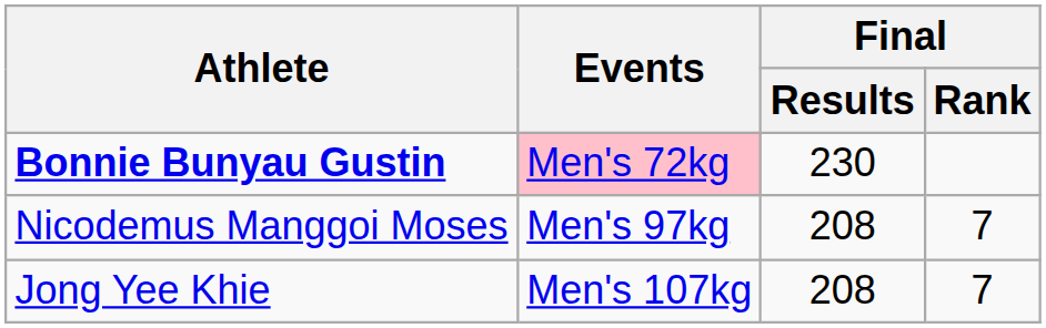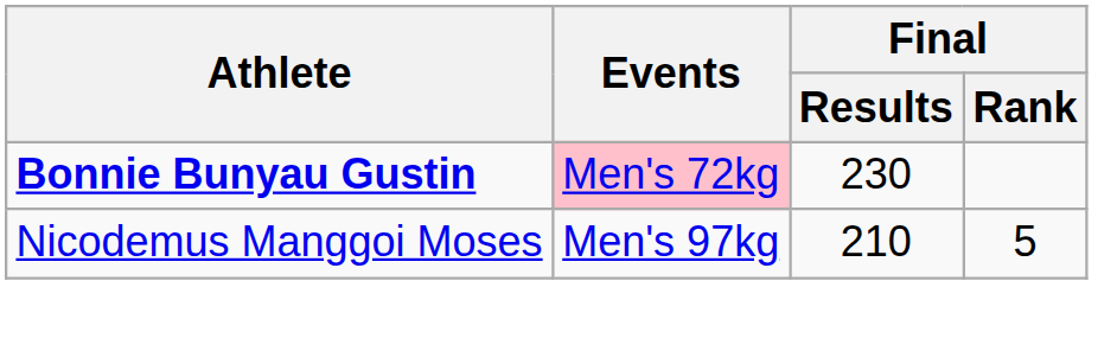 <table class=wikitable>
 <tr>
 <th rowspan="2">Athlete</th>
 <th rowspan="2">Events</th>
 <th colspan="2">Final</th>
 </tr>
 <tr>
 <th>Results</th>
 <th>Rank</th>
 </tr>
 <tr>
 <td><strong><a href='#'>Bonnie Bunyau Gustin</a></strong></td>
 <td style="background: pink;"><a href='#'>Men's 72kg</a></td>
 <td align="center">230 <strong></strong><br><strong></strong></td>
 <td align="center"></td>
 </tr>
 <tr>
 <td><a href='#'>Nicodemus Manggoi Moses</a></td>
 <td><a href='#'>Men's 97kg</a></td>
-<td align="center">208</td>
-<td align="center">7</td>
-</tr>
-<tr>
-<td><a href='#'>Jong Yee Khie</a></td>
-<td><a href='#'>Men's 107kg</a></td>
-<td align="center">208</td>
-<td align="center">7</td>
+<td align="center">210</td>
+<td align="center">5</td>
 </tr>
 </table>
